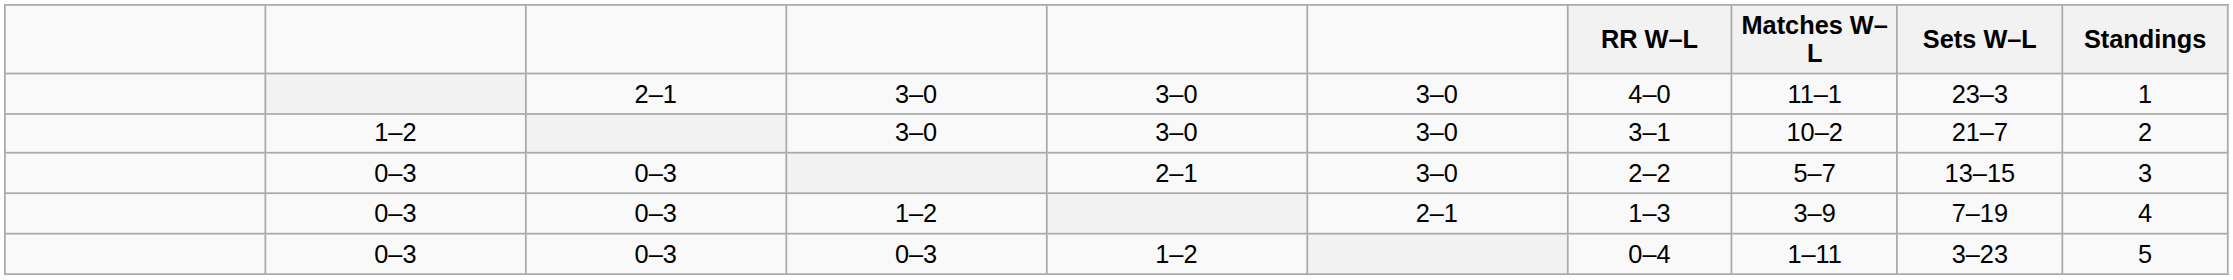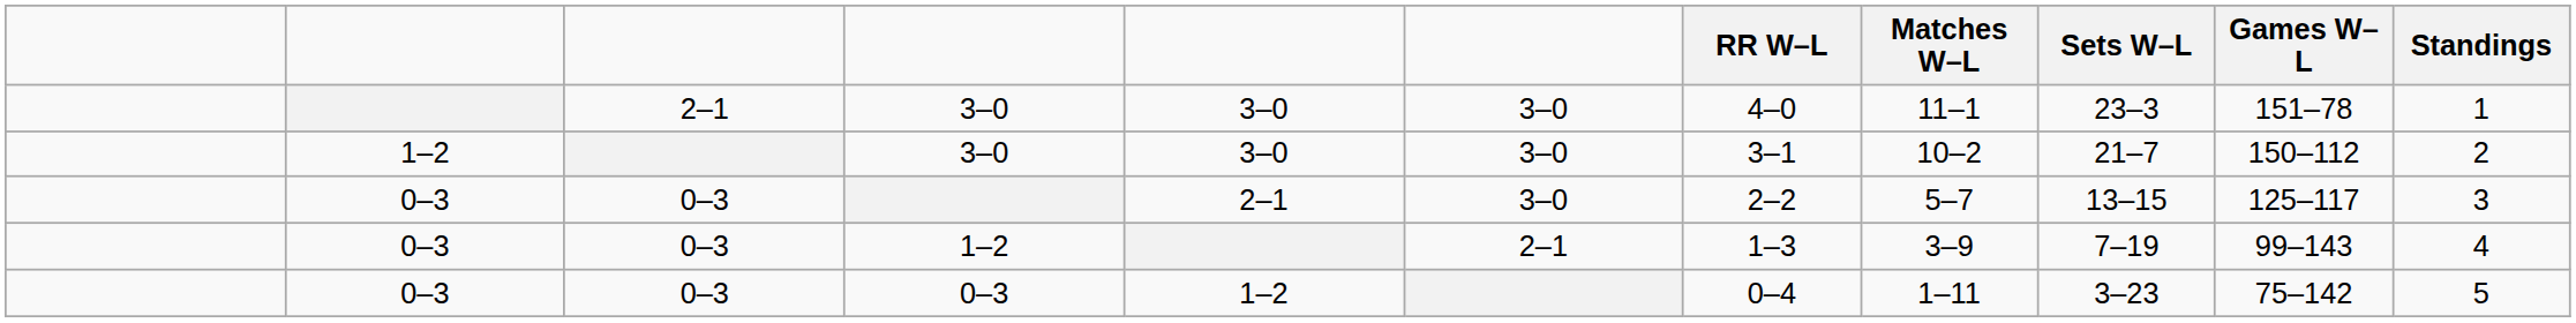 <table class="wikitable" style="width: 100%; text-align:center; font-size:90%">
 <tr>
 <td width=130></td>
 <td width=130></td>
 <td width=130></td>
 <td width=130></td>
 <td width=130></td>
 <td width=130></td>
 <th width=80>RR W–L</th>
 <th width=80>Matches W–L</th>
 <th width=80>Sets W–L</th>
+<th width=80>Games W–L</th>
 <th width=80>Standings</th>
 </tr>
 <tr>
 <td style="text-align:left;"></td>
 <th bgcolor="ededed"></th>
 <td>2–1</td>
 <td>3–0</td>
 <td>3–0</td>
 <td>3–0</td>
 <td>4–0</td>
 <td>11–1</td>
 <td>23–3</td>
+<td>151–78</td>
 <td>1</td>
 </tr>
 <tr>
 <td style="text-align:left;"></td>
 <td>1–2</td>
 <th bgcolor="ededed"></th>
 <td>3–0</td>
 <td>3–0</td>
 <td>3–0</td>
 <td>3–1</td>
 <td>10–2</td>
 <td>21–7</td>
+<td>150–112</td>
 <td>2</td>
 </tr>
 <tr>
 <td style="text-align:left;"></td>
 <td>0–3</td>
 <td>0–3</td>
 <th bgcolor="ededed"></th>
 <td>2–1</td>
 <td>3–0</td>
 <td>2–2</td>
 <td>5–7</td>
 <td>13–15</td>
+<td>125–117</td>
 <td>3</td>
 </tr>
 <tr>
 <td style="text-align:left;"></td>
 <td>0–3</td>
 <td>0–3</td>
 <td>1–2</td>
 <th bgcolor="ededed"></th>
 <td>2–1</td>
 <td>1–3</td>
 <td>3–9</td>
 <td>7–19</td>
+<td>99–143</td>
 <td>4</td>
 </tr>
 <tr>
 <td style="text-align:left;"></td>
 <td>0–3</td>
 <td>0–3</td>
 <td>0–3</td>
 <td>1–2</td>
 <th bgcolor="ededed"></th>
 <td>0–4</td>
 <td>1–11</td>
 <td>3–23</td>
+<td>75–142</td>
 <td>5</td>
 </tr>
 </table>
